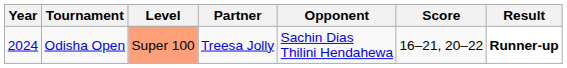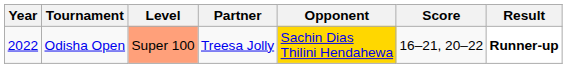 <table class="sortable wikitable" style="font-size: 90%;">
 <tr>
 <th>Year</th>
 <th>Tournament</th>
 <th>Level</th>
 <th>Partner</th>
 <th>Opponent</th>
 <th>Score</th>
 <th>Result</th>
 </tr>
 <tr>
-<td align="center"><a href='#'>2024</a></td>
+<td align="center"><a href='#'>2022</a></td>
 <td align="left"><a href='#'>Odisha Open</a></td>
 <td align="left" style="background: lightsalmon;">Super 100</td>
 <td align="left"> <a href='#'>Treesa Jolly</a></td>
-<td align="left"> <a href='#'>Sachin Dias</a><br> <a href='#'>Thilini Hendahewa</a></td>
+<td align="left" style="background: gold;"> <a href='#'>Sachin Dias</a><br> <a href='#'>Thilini Hendahewa</a></td>
 <td align="left">16–21, 20–22</td>
 <td style="text-align:left; background:white"> <strong>Runner-up</strong></td>
 </tr>
 </table>
